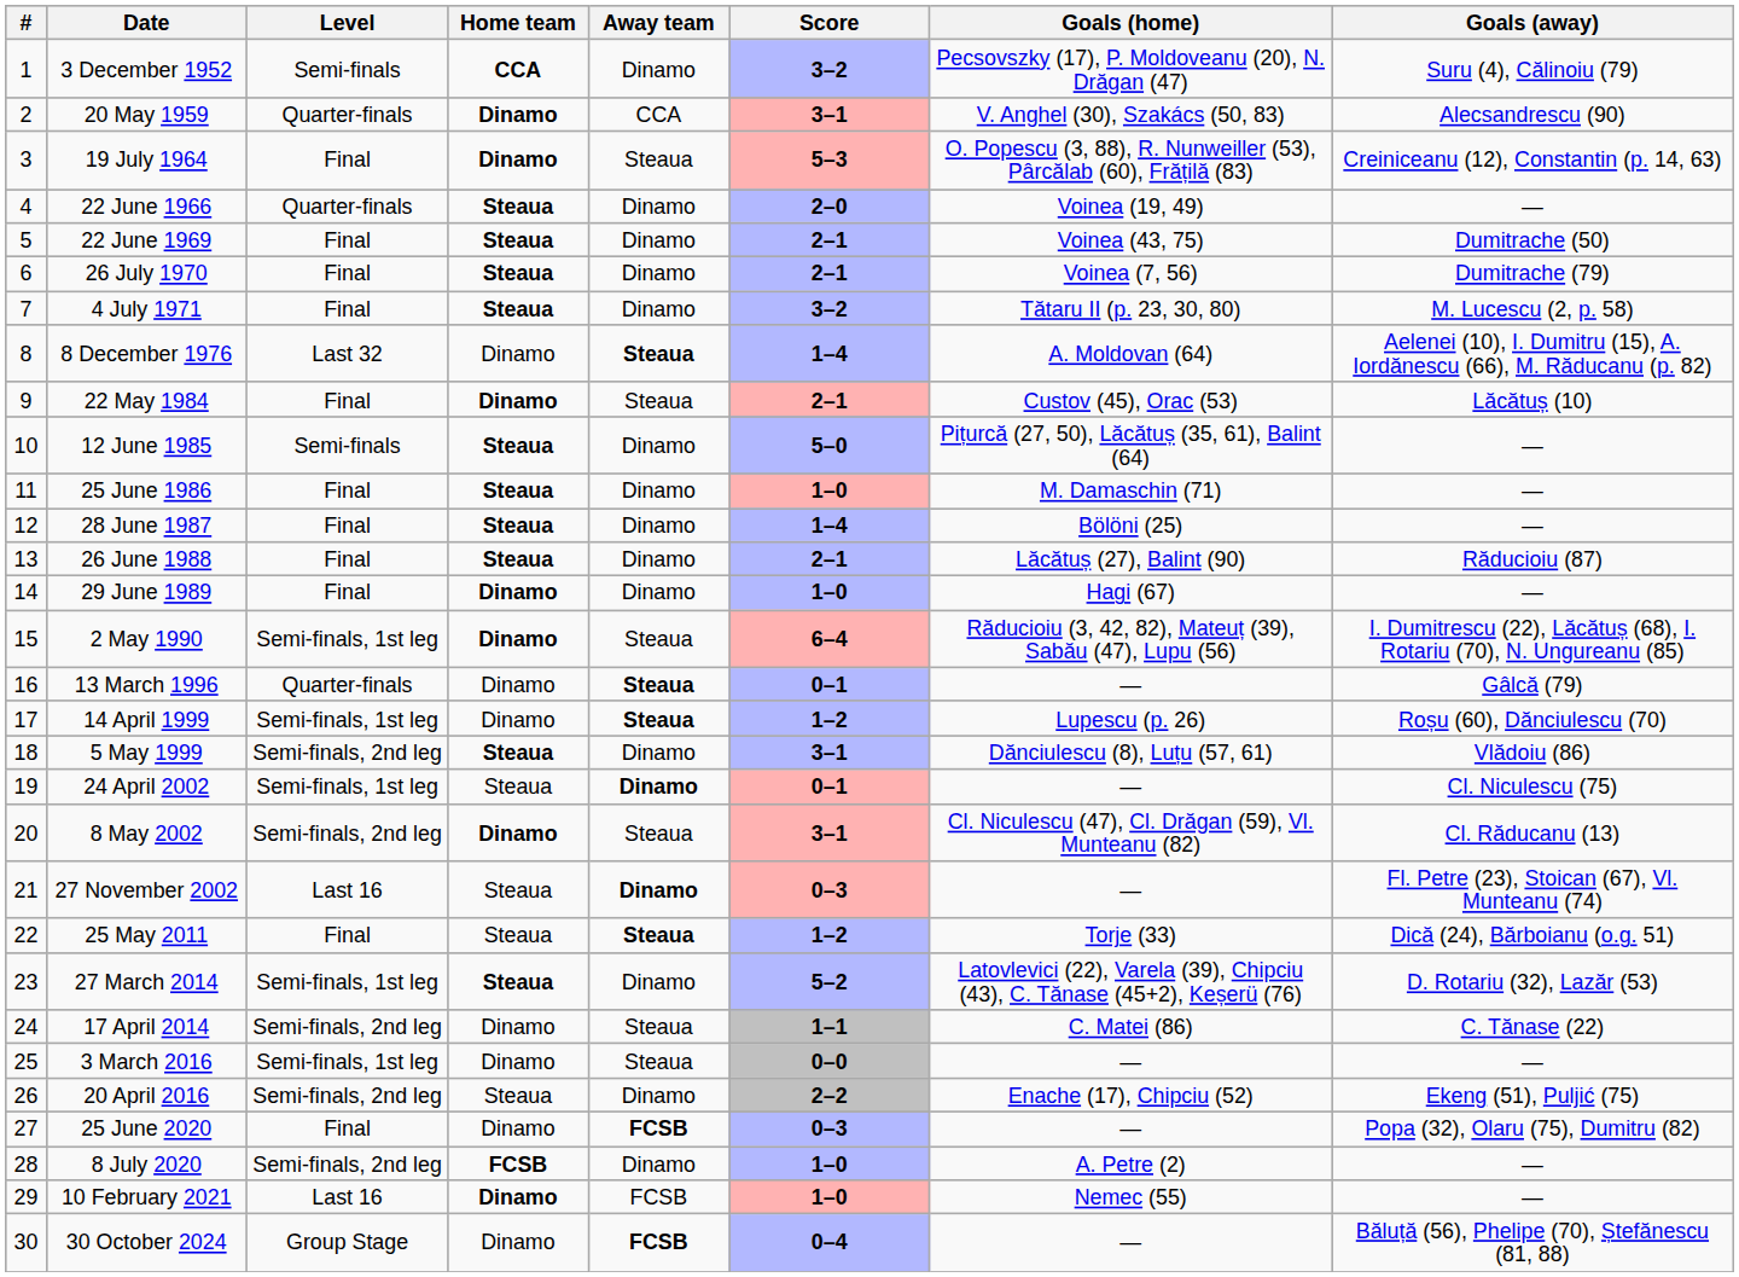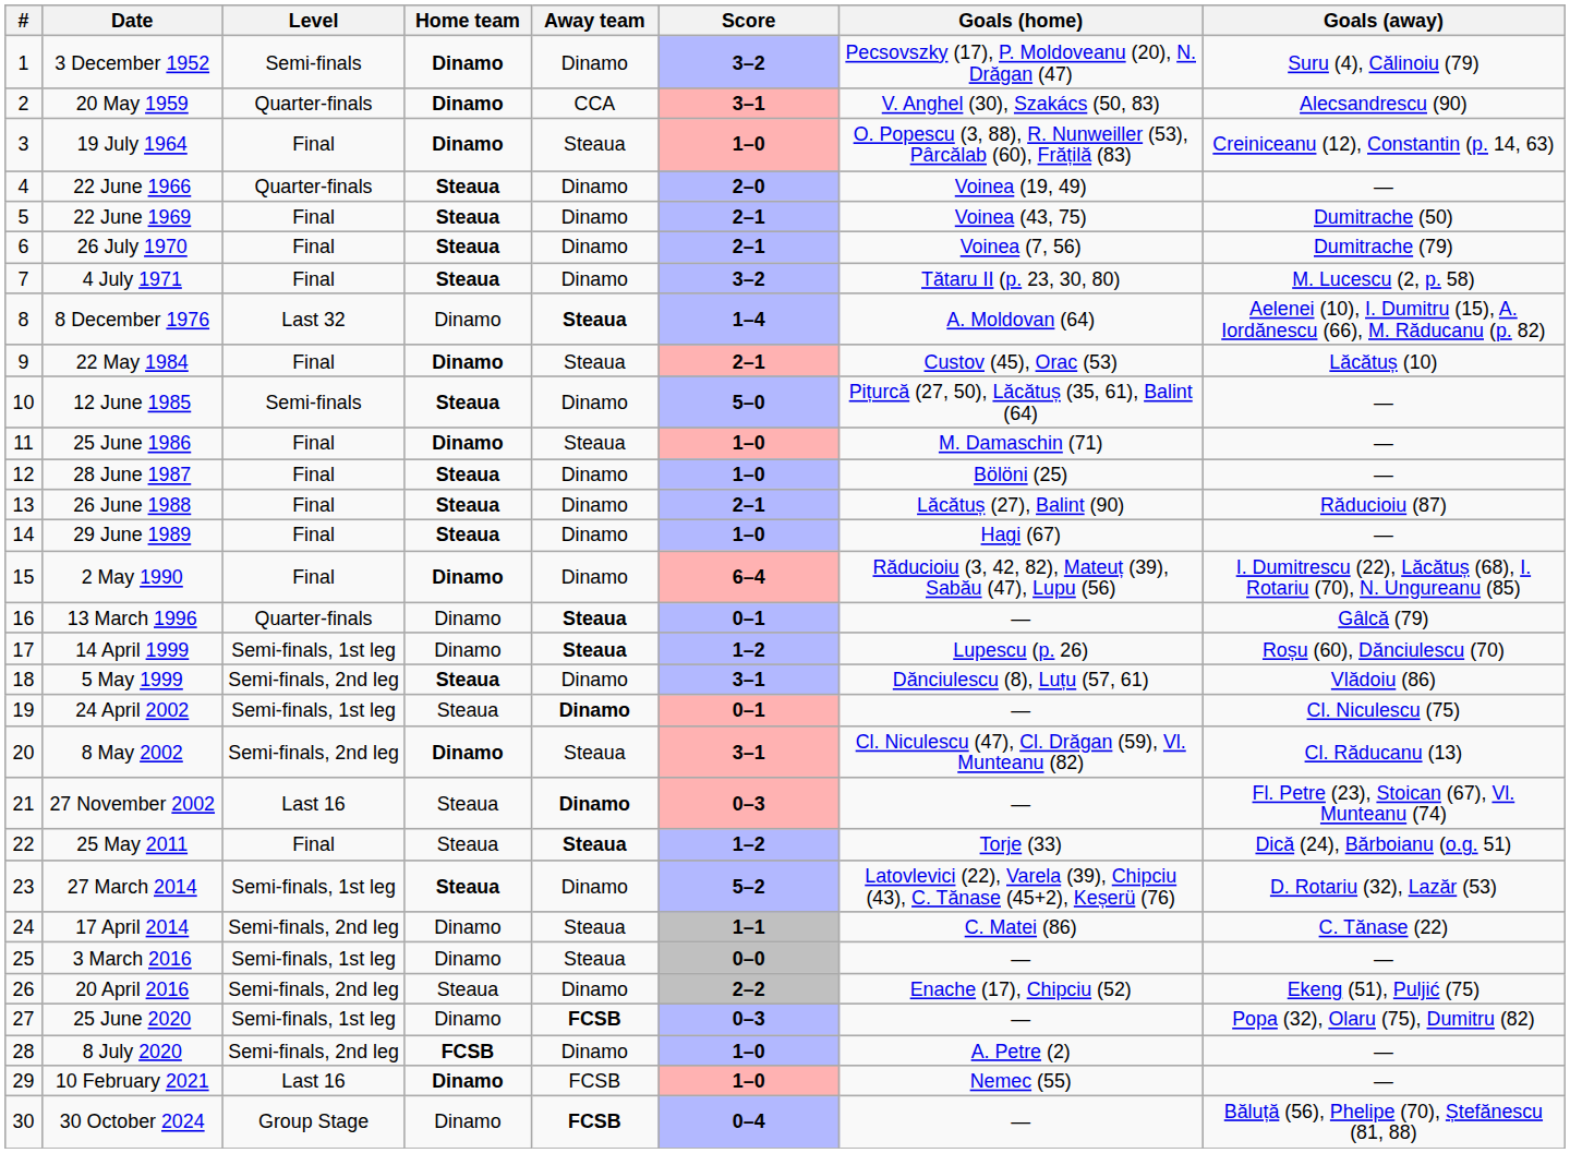 <table class="wikitable" style="width:100%; margin:0 left; font-size: 11px">
 <tr>
 <th width=2%>#</th>
 <th class="unsortable" width=10%>Date</th>
 <th width=10%>Level</th>
 <th width=7%>Home team</th>
 <th width=7%>Away team</th>
 <th width=10%>Score</th>
 <th width=20%>Goals (home)</th>
 <th width=20%>Goals (away)</th>
 </tr>
 <tr style="text-align:center;">
 <td>1</td>
 <td>3 December <a href='#'>1952</a></td>
 <td>Semi-finals</td>
-<td><strong>CCA</strong></td>
+<td><strong>Dinamo</strong></td>
 <td>Dinamo</td>
 <td bgcolor=#b2b8ff><strong>3–2</strong></td>
 <td><a href='#'>Pecsovszky</a> (17), <a href='#'>P. Moldoveanu</a> (20), <a href='#'>N. Drăgan</a> (47)</td>
 <td><a href='#'>Suru</a> (4), <a href='#'>Călinoiu</a> (79)</td>
 </tr>
 <tr style="text-align:center;">
 <td>2</td>
 <td>20 May <a href='#'>1959</a></td>
 <td>Quarter-finals</td>
 <td><strong>Dinamo</strong></td>
 <td>CCA</td>
 <td bgcolor=#ffb2b2><strong>3–1</strong></td>
 <td><a href='#'>V. Anghel</a> (30), <a href='#'>Szakács</a> (50, 83)</td>
 <td><a href='#'>Alecsandrescu</a> (90)</td>
 </tr>
 <tr style="text-align:center;">
 <td>3</td>
 <td>19 July <a href='#'>1964</a></td>
 <td>Final</td>
 <td><strong>Dinamo</strong></td>
 <td>Steaua</td>
-<td bgcolor=#ffb2b2><strong>5–3</strong></td>
+<td bgcolor=#ffb2b2><strong>1–0</strong></td>
 <td><a href='#'>O. Popescu</a> (3, 88), <a href='#'>R. Nunweiller</a> (53), <a href='#'>Pârcălab</a> (60), <a href='#'>Frățilă</a> (83)</td>
 <td><a href='#'>Creiniceanu</a> (12), <a href='#'>Constantin</a> (<a href='#'>p.</a> 14, 63)</td>
 </tr>
 <tr style="text-align:center;">
 <td>4</td>
 <td>22 June <a href='#'>1966</a></td>
 <td>Quarter-finals</td>
 <td><strong>Steaua</strong></td>
 <td>Dinamo</td>
 <td bgcolor=#b2b8ff><strong>2–0</strong></td>
 <td><a href='#'>Voinea</a> (19, 49)</td>
 <td>—</td>
 </tr>
 <tr style="text-align:center;">
 <td>5</td>
 <td>22 June <a href='#'>1969</a></td>
 <td>Final</td>
 <td><strong>Steaua</strong></td>
 <td>Dinamo</td>
 <td bgcolor=#b2b8ff><strong>2–1</strong></td>
 <td><a href='#'>Voinea</a> (43, 75)</td>
 <td><a href='#'>Dumitrache</a> (50)</td>
 </tr>
 <tr style="text-align:center;">
 <td>6</td>
 <td>26 July <a href='#'>1970</a></td>
 <td>Final</td>
 <td><strong>Steaua</strong></td>
 <td>Dinamo</td>
 <td bgcolor=#b2b8ff><strong>2–1</strong></td>
 <td><a href='#'>Voinea</a> (7, 56)</td>
 <td><a href='#'>Dumitrache</a> (79)</td>
 </tr>
 <tr style="text-align:center;">
 <td>7</td>
 <td>4 July <a href='#'>1971</a></td>
 <td>Final</td>
 <td><strong>Steaua</strong></td>
 <td>Dinamo</td>
 <td bgcolor=#b2b8ff><strong>3–2</strong></td>
 <td><a href='#'>Tătaru II</a> (<a href='#'>p.</a> 23, 30, 80)</td>
 <td><a href='#'>M. Lucescu</a> (2, <a href='#'>p.</a> 58)</td>
 </tr>
 <tr style="text-align:center;">
 <td>8</td>
 <td>8 December <a href='#'>1976</a></td>
 <td>Last 32</td>
 <td>Dinamo</td>
 <td><strong>Steaua</strong></td>
 <td bgcolor=#b2b8ff><strong>1–4</strong></td>
 <td><a href='#'>A. Moldovan</a> (64)</td>
 <td><a href='#'>Aelenei</a> (10), <a href='#'>I. Dumitru</a> (15), <a href='#'>A. Iordănescu</a> (66), <a href='#'>M. Răducanu</a> (<a href='#'>p.</a> 82)</td>
 </tr>
 <tr style="text-align:center;">
 <td>9</td>
 <td>22 May <a href='#'>1984</a></td>
 <td>Final</td>
 <td><strong>Dinamo</strong></td>
 <td>Steaua</td>
 <td bgcolor=#ffb2b2><strong>2–1</strong></td>
 <td><a href='#'>Custov</a> (45), <a href='#'>Orac</a> (53)</td>
 <td><a href='#'>Lăcătuș</a> (10)</td>
 </tr>
 <tr style="text-align:center;">
 <td>10</td>
 <td>12 June <a href='#'>1985</a></td>
 <td>Semi-finals</td>
 <td><strong>Steaua</strong></td>
 <td>Dinamo</td>
 <td bgcolor=#b2b8ff><strong>5–0</strong></td>
 <td><a href='#'>Pițurcă</a> (27, 50), <a href='#'>Lăcătuș</a> (35, 61), <a href='#'>Balint</a> (64)</td>
 <td>—</td>
 </tr>
 <tr style="text-align:center;">
 <td>11</td>
 <td>25 June <a href='#'>1986</a></td>
 <td>Final</td>
-<td><strong>Steaua</strong></td>
-<td>Dinamo</td>
+<td><strong>Dinamo</strong></td>
+<td>Steaua</td>
 <td bgcolor=#ffb2b2><strong>1–0</strong></td>
 <td><a href='#'>M. Damaschin</a> (71)</td>
 <td>—</td>
 </tr>
 <tr style="text-align:center;">
 <td>12</td>
 <td>28 June <a href='#'>1987</a></td>
 <td>Final</td>
 <td><strong>Steaua</strong></td>
 <td>Dinamo</td>
-<td bgcolor=#b2b8ff><strong>1–4</strong></td>
+<td bgcolor=#b2b8ff><strong>1–0</strong></td>
 <td><a href='#'>Bölöni</a> (25)</td>
 <td>—</td>
 </tr>
 <tr style="text-align:center;">
 <td>13</td>
 <td>26 June <a href='#'>1988</a></td>
 <td>Final</td>
 <td><strong>Steaua</strong></td>
 <td>Dinamo</td>
 <td bgcolor=#b2b8ff><strong>2–1</strong></td>
 <td><a href='#'>Lăcătuș</a> (27), <a href='#'>Balint</a> (90)</td>
 <td><a href='#'>Răducioiu</a> (87)</td>
 </tr>
 <tr style="text-align:center;">
 <td>14</td>
 <td>29 June <a href='#'>1989</a></td>
 <td>Final</td>
-<td><strong>Dinamo</strong></td>
+<td><strong>Steaua</strong></td>
 <td>Dinamo</td>
 <td bgcolor=#b2b8ff><strong>1–0</strong></td>
 <td><a href='#'>Hagi</a> (67)</td>
 <td>—</td>
 </tr>
 <tr style="text-align:center;">
 <td>15</td>
 <td>2 May <a href='#'>1990</a></td>
-<td>Semi-finals, 1st leg</td>
+<td>Final</td>
 <td><strong>Dinamo</strong></td>
-<td>Steaua</td>
+<td>Dinamo</td>
 <td bgcolor=#ffb2b2><strong>6–4</strong></td>
 <td><a href='#'>Răducioiu</a> (3, 42, 82), <a href='#'>Mateuț</a> (39), <a href='#'>Sabău</a> (47), <a href='#'>Lupu</a> (56)</td>
 <td><a href='#'>I. Dumitrescu</a> (22), <a href='#'>Lăcătuș</a> (68), <a href='#'>I. Rotariu</a> (70), <a href='#'>N. Ungureanu</a> (85)</td>
 </tr>
 <tr style="text-align:center;">
 <td>16</td>
 <td>13 March <a href='#'>1996</a></td>
 <td>Quarter-finals</td>
 <td>Dinamo</td>
 <td><strong>Steaua</strong></td>
 <td bgcolor=#b2b8ff><strong>0–1</strong></td>
 <td>—</td>
 <td><a href='#'>Gâlcă</a> (79)</td>
 </tr>
 <tr style="text-align:center;">
 <td>17</td>
 <td>14 April <a href='#'>1999</a></td>
 <td>Semi-finals, 1st leg</td>
 <td>Dinamo</td>
 <td><strong>Steaua</strong></td>
 <td bgcolor=#b2b8ff><strong>1–2</strong></td>
 <td><a href='#'>Lupescu</a> (<a href='#'>p.</a> 26)</td>
 <td><a href='#'>Roșu</a> (60), <a href='#'>Dănciulescu</a> (70)</td>
 </tr>
 <tr style="text-align:center;">
 <td>18</td>
 <td>5 May <a href='#'>1999</a></td>
 <td>Semi-finals, 2nd leg</td>
 <td><strong>Steaua</strong></td>
 <td>Dinamo</td>
 <td bgcolor=#b2b8ff><strong>3–1</strong></td>
 <td><a href='#'>Dănciulescu</a> (8), <a href='#'>Luțu</a> (57, 61)</td>
 <td><a href='#'>Vlădoiu</a> (86)</td>
 </tr>
 <tr style="text-align:center;">
 <td>19</td>
 <td>24 April <a href='#'>2002</a></td>
 <td>Semi-finals, 1st leg</td>
 <td>Steaua</td>
 <td><strong>Dinamo</strong></td>
 <td bgcolor=#ffb2b2><strong>0–1</strong></td>
 <td>—</td>
 <td><a href='#'>Cl. Niculescu</a> (75)</td>
 </tr>
 <tr style="text-align:center;">
 <td>20</td>
 <td>8 May <a href='#'>2002</a></td>
 <td>Semi-finals, 2nd leg</td>
 <td><strong>Dinamo</strong></td>
 <td>Steaua</td>
 <td bgcolor=#ffb2b2><strong>3–1</strong></td>
 <td><a href='#'>Cl. Niculescu</a> (47), <a href='#'>Cl. Drăgan</a> (59), <a href='#'>Vl. Munteanu</a> (82)</td>
 <td><a href='#'>Cl. Răducanu</a> (13)</td>
 </tr>
 <tr style="text-align:center;">
 <td>21</td>
 <td>27 November <a href='#'>2002</a></td>
 <td>Last 16</td>
 <td>Steaua</td>
 <td><strong>Dinamo</strong></td>
 <td bgcolor=#ffb2b2><strong>0–3</strong></td>
 <td>—</td>
 <td><a href='#'>Fl. Petre</a> (23), <a href='#'>Stoican</a> (67), <a href='#'>Vl. Munteanu</a> (74)</td>
 </tr>
 <tr style="text-align:center;">
 <td>22</td>
 <td>25 May <a href='#'>2011</a></td>
 <td>Final</td>
 <td>Steaua</td>
 <td><strong>Steaua</strong></td>
 <td bgcolor=#b2b8ff><strong>1–2</strong></td>
 <td><a href='#'>Torje</a> (33)</td>
 <td><a href='#'>Dică</a> (24), <a href='#'>Bărboianu</a> (<a href='#'>o.g.</a> 51)</td>
 </tr>
 <tr style="text-align:center;">
 <td>23</td>
 <td>27 March <a href='#'>2014</a></td>
 <td>Semi-finals, 1st leg</td>
 <td><strong>Steaua</strong></td>
 <td>Dinamo</td>
 <td bgcolor=#b2b8ff><strong>5–2</strong></td>
 <td><a href='#'>Latovlevici</a> (22), <a href='#'>Varela</a> (39), <a href='#'>Chipciu</a> (43), <a href='#'>C. Tănase</a> (45+2), <a href='#'>Keșerü</a> (76)</td>
 <td><a href='#'>D. Rotariu</a> (32), <a href='#'>Lazăr</a> (53)</td>
 </tr>
 <tr style="text-align:center;">
 <td>24</td>
 <td>17 April <a href='#'>2014</a></td>
 <td>Semi-finals, 2nd leg</td>
 <td>Dinamo</td>
 <td>Steaua</td>
 <td bgcolor=#c0c0c0><strong>1–1</strong></td>
 <td><a href='#'>C. Matei</a> (86)</td>
 <td><a href='#'>C. Tănase</a> (22)</td>
 </tr>
 <tr style="text-align:center;">
 <td>25</td>
 <td>3 March <a href='#'>2016</a></td>
 <td>Semi-finals, 1st leg</td>
 <td>Dinamo</td>
 <td>Steaua</td>
 <td bgcolor=#c0c0c0><strong>0–0</strong></td>
 <td>—</td>
 <td>—</td>
 </tr>
 <tr style="text-align:center;">
 <td>26</td>
 <td>20 April <a href='#'>2016</a></td>
 <td>Semi-finals, 2nd leg</td>
 <td>Steaua</td>
 <td>Dinamo</td>
 <td bgcolor=#c0c0c0><strong>2–2</strong></td>
 <td><a href='#'>Enache</a> (17), <a href='#'>Chipciu</a> (52)</td>
 <td><a href='#'>Ekeng</a> (51), <a href='#'>Puljić</a> (75)</td>
 </tr>
 <tr style="text-align:center;">
 <td>27</td>
 <td>25 June <a href='#'>2020</a></td>
-<td>Final</td>
+<td>Semi-finals, 1st leg</td>
 <td>Dinamo</td>
 <td><strong>FCSB</strong></td>
 <td bgcolor=#b2b8ff><strong>0–3</strong></td>
 <td>—</td>
 <td><a href='#'>Popa</a> (32), <a href='#'>Olaru</a> (75), <a href='#'>Dumitru</a> (82)</td>
 </tr>
 <tr style="text-align:center;">
 <td>28</td>
 <td>8 July <a href='#'>2020</a></td>
 <td>Semi-finals, 2nd leg</td>
 <td><strong>FCSB</strong></td>
 <td>Dinamo</td>
 <td bgcolor=#b2b8ff><strong>1–0</strong></td>
 <td><a href='#'>A. Petre</a> (2)</td>
 <td>—</td>
 </tr>
 <tr style="text-align:center;">
 <td>29</td>
 <td>10 February <a href='#'>2021</a></td>
 <td>Last 16</td>
 <td><strong>Dinamo</strong></td>
 <td>FCSB</td>
 <td bgcolor=#ffb2b2><strong>1–0</strong></td>
 <td><a href='#'>Nemec</a> (55)</td>
 <td>—</td>
 </tr>
 <tr style="text-align:center;">
 <td>30</td>
 <td>30 October <a href='#'>2024</a></td>
 <td>Group Stage</td>
 <td>Dinamo</td>
 <td><strong>FCSB</strong></td>
 <td bgcolor=#b2b8ff><strong>0–4</strong></td>
 <td>—</td>
 <td><a href='#'>Băluță</a> (56), <a href='#'>Phelipe</a> (70), <a href='#'>Ștefănescu</a> (81, 88)</td>
 </tr>
 </table>
